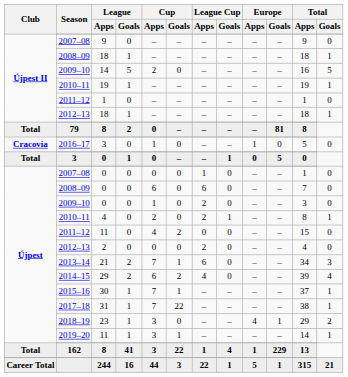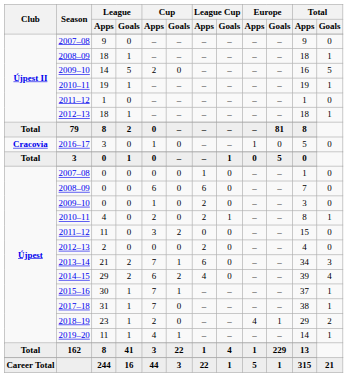 <table class="wikitable" style="font-size:90%; text-align: center;">
 <tr>
 <th rowspan="2">Club</th>
 <th rowspan="2">Season</th>
 <th colspan="2">League</th>
 <th colspan="2">Cup</th>
 <th colspan="2">League Cup</th>
 <th colspan="2">Europe</th>
 <th colspan="2">Total</th>
 </tr>
 <tr>
 <th>Apps</th>
 <th>Goals</th>
 <th>Apps</th>
 <th>Goals</th>
 <th>Apps</th>
 <th>Goals</th>
 <th>Apps</th>
 <th>Goals</th>
 <th>Apps</th>
 <th>Goals</th>
 </tr>
 <tr ||-||-||-|->
 <td rowspan="8" valign="center"><strong><a href='#'>Újpest II</a></strong></td>
 </tr>
 <tr>
 <td><a href='#'>2007–08</a></td>
 <td>9</td>
 <td>0</td>
 <td>–</td>
 <td>–</td>
 <td>–</td>
 <td>–</td>
 <td>–</td>
 <td>–</td>
 <td>9</td>
 <td>0</td>
 </tr>
 <tr>
 <td><a href='#'>2008–09</a></td>
 <td>18</td>
 <td>1</td>
 <td>–</td>
 <td>–</td>
 <td>–</td>
 <td>–</td>
 <td>–</td>
 <td>–</td>
 <td>18</td>
 <td>1</td>
 </tr>
 <tr>
 <td><a href='#'>2009–10</a></td>
 <td>14</td>
 <td>5</td>
 <td>2</td>
 <td>0</td>
 <td>–</td>
 <td>–</td>
 <td>–</td>
 <td>–</td>
 <td>16</td>
 <td>5</td>
 </tr>
 <tr>
 <td><a href='#'>2010–11</a></td>
 <td>19</td>
 <td>1</td>
 <td>–</td>
 <td>–</td>
 <td>–</td>
 <td>–</td>
 <td>–</td>
 <td>–</td>
 <td>19</td>
 <td>1</td>
 </tr>
 <tr>
 <td><a href='#'>2011–12</a></td>
 <td>1</td>
 <td>0</td>
 <td>–</td>
 <td>–</td>
 <td>–</td>
 <td>–</td>
 <td>–</td>
 <td>–</td>
 <td>1</td>
 <td>0</td>
 </tr>
 <tr>
 <td><a href='#'>2012–13</a></td>
 <td>18</td>
 <td>1</td>
 <td>–</td>
 <td>–</td>
 <td>–</td>
 <td>–</td>
 <td>–</td>
 <td>–</td>
 <td>18</td>
 <td>1</td>
 </tr>
 <tr>
 </tr>
 <tr style="font-weight:bold; background-color:#eeeeee;">
 <td>Total</td>
 <td>79</td>
 <td>8</td>
 <td>2</td>
 <td>0</td>
 <td>–</td>
 <td>–</td>
 <td>–</td>
 <td>–</td>
 <td>81</td>
 <td>8</td>
 </tr>
 <tr>
 <td rowspan="3" valign="center"><strong><a href='#'>Cracovia</a></strong></td>
 </tr>
 <tr>
 <td><a href='#'>2016–17</a></td>
 <td>3</td>
 <td>0</td>
 <td>1</td>
 <td>0</td>
 <td>–</td>
 <td>–</td>
 <td>1</td>
 <td>0</td>
 <td>5</td>
 <td>0</td>
 </tr>
 <tr>
 </tr>
 <tr style="font-weight:bold; background-color:#eeeeee;">
 <td>Total</td>
 <td>3</td>
 <td>0</td>
 <td>1</td>
 <td>0</td>
 <td>–</td>
 <td>–</td>
 <td>1</td>
 <td>0</td>
 <td>5</td>
 <td>0</td>
 </tr>
 <tr>
 <td rowspan="14" valign="center"><strong><a href='#'>Újpest</a></strong></td>
 </tr>
 <tr>
 <td><a href='#'>2007–08</a></td>
 <td>0</td>
 <td>0</td>
 <td>0</td>
 <td>0</td>
 <td>1</td>
 <td>0</td>
 <td>–</td>
 <td>–</td>
 <td>1</td>
 <td>0</td>
 </tr>
 <tr>
 <td><a href='#'>2008–09</a></td>
 <td>0</td>
 <td>0</td>
 <td>6</td>
 <td>0</td>
 <td>6</td>
 <td>0</td>
 <td>–</td>
 <td>–</td>
 <td>7</td>
 <td>0</td>
 </tr>
 <tr>
 <td><a href='#'>2009–10</a></td>
 <td>0</td>
 <td>0</td>
 <td>1</td>
 <td>0</td>
 <td>2</td>
 <td>0</td>
 <td>–</td>
 <td>–</td>
 <td>3</td>
 <td>0</td>
 </tr>
 <tr>
 <td><a href='#'>2010–11</a></td>
 <td>4</td>
 <td>0</td>
 <td>2</td>
 <td>0</td>
 <td>2</td>
 <td>1</td>
 <td>–</td>
 <td>–</td>
 <td>8</td>
 <td>1</td>
 </tr>
 <tr>
 <td><a href='#'>2011–12</a></td>
 <td>11</td>
 <td>0</td>
-<td>4</td>
+<td>3</td>
 <td>2</td>
 <td>0</td>
 <td>0</td>
 <td>–</td>
 <td>–</td>
 <td>15</td>
 <td>0</td>
 </tr>
 <tr>
 <td><a href='#'>2012–13</a></td>
 <td>2</td>
 <td>0</td>
 <td>0</td>
 <td>0</td>
 <td>2</td>
 <td>0</td>
 <td>–</td>
 <td>–</td>
 <td>4</td>
 <td>0</td>
 </tr>
 <tr>
 <td><a href='#'>2013–14</a></td>
 <td>21</td>
 <td>2</td>
 <td>7</td>
 <td>1</td>
 <td>6</td>
 <td>0</td>
 <td>–</td>
 <td>–</td>
 <td>34</td>
 <td>3</td>
 </tr>
 <tr>
 <td><a href='#'>2014–15</a></td>
 <td>29</td>
 <td>2</td>
 <td>6</td>
 <td>2</td>
 <td>4</td>
 <td>0</td>
 <td>–</td>
 <td>–</td>
 <td>39</td>
 <td>4</td>
 </tr>
 <tr>
 <td><a href='#'>2015–16</a></td>
 <td>30</td>
 <td>1</td>
 <td>7</td>
 <td>1</td>
 <td>–</td>
 <td>–</td>
 <td>–</td>
 <td>–</td>
 <td>37</td>
 <td>1</td>
 </tr>
 <tr>
 <td><a href='#'>2017–18</a></td>
 <td>31</td>
 <td>1</td>
 <td>7</td>
-<td>22</td>
+<td>0</td>
 <td>–</td>
 <td>–</td>
 <td>–</td>
 <td>–</td>
 <td>38</td>
 <td>1</td>
 </tr>
 <tr>
 <td><a href='#'>2018–19</a></td>
 <td>23</td>
 <td>1</td>
-<td>3</td>
+<td>2</td>
 <td>0</td>
 <td>–</td>
 <td>–</td>
 <td>4</td>
 <td>1</td>
 <td>29</td>
 <td>2</td>
 </tr>
 <tr>
 <td><a href='#'>2019–20</a></td>
 <td>11</td>
 <td>1</td>
-<td>3</td>
+<td>4</td>
 <td>1</td>
 <td>–</td>
 <td>–</td>
 <td>–</td>
 <td>–</td>
 <td>14</td>
 <td>1</td>
 </tr>
 <tr>
 </tr>
 <tr style="font-weight:bold; background-color:#eeeeee;">
 <td>Total</td>
 <td>162</td>
 <td>8</td>
 <td>41</td>
 <td>3</td>
 <td>22</td>
 <td>1</td>
 <td>4</td>
 <td>1</td>
 <td>229</td>
 <td>13</td>
 </tr>
 <tr>
 </tr>
 <tr style="font-weight:bold; background-color:#eeeeee;">
 <td rowspan="1" valign="top"><strong>Career Total</strong></td>
 <td></td>
 <td><strong>244</strong></td>
 <td><strong>16</strong></td>
 <td><strong>44</strong></td>
 <td><strong>3</strong></td>
 <td><strong>22</strong></td>
 <td><strong>1</strong></td>
 <td><strong>5</strong></td>
 <td><strong>1</strong></td>
 <td><strong>315</strong></td>
 <td><strong>21</strong></td>
 </tr>
 </table>
